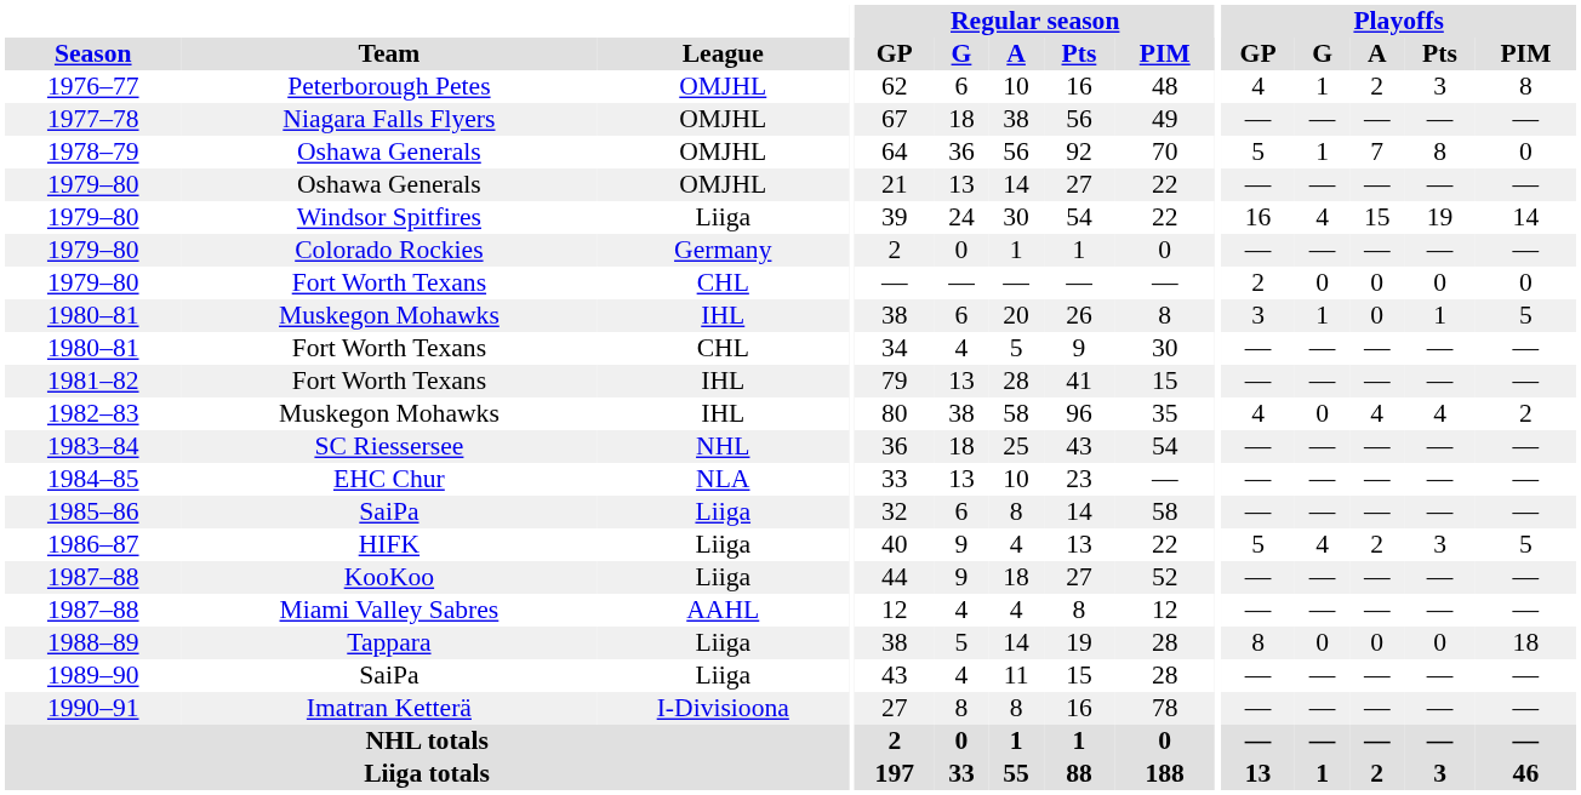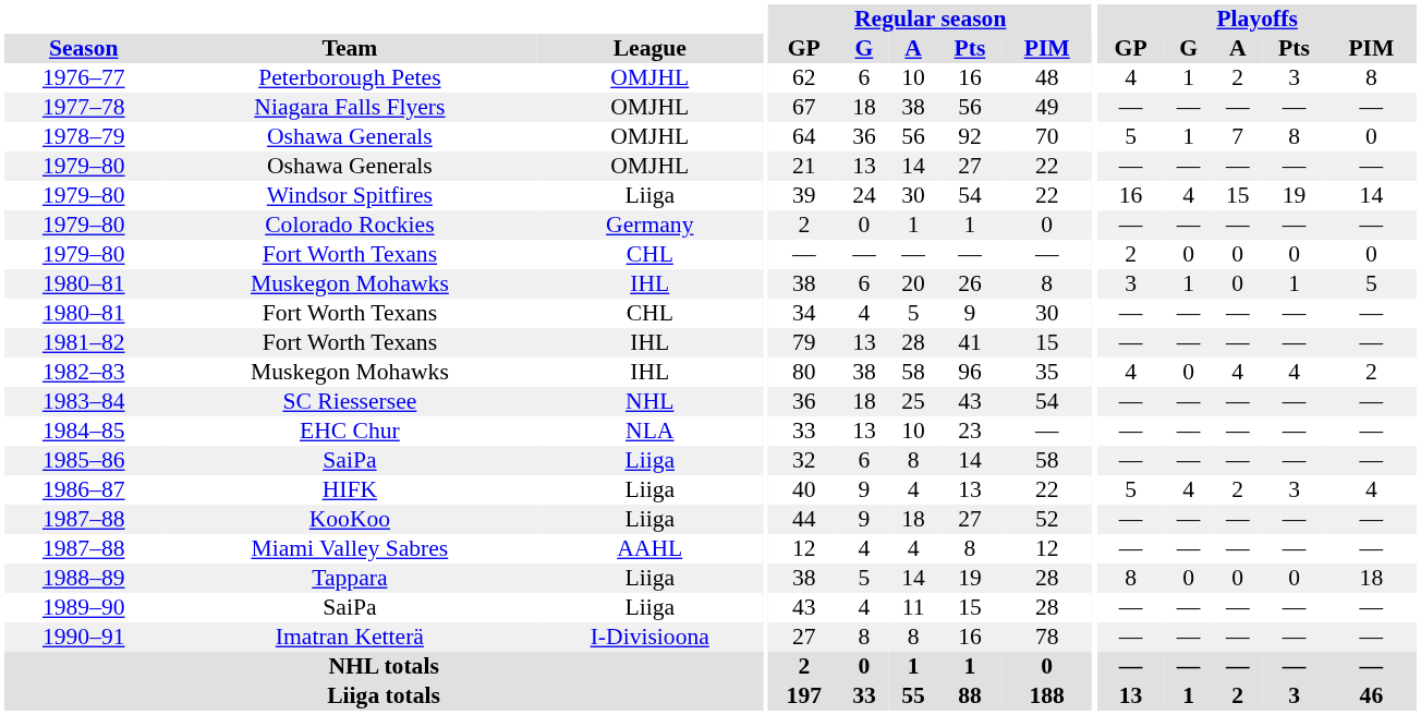 <table border="0" cellpadding="1" cellspacing="0" style="text-align:center; width:60em">
 <tr bgcolor="#e0e0e0">
 <th colspan="3" bgcolor="#ffffff"></th>
 <th rowspan="99" bgcolor="#ffffff"></th>
 <th colspan="5"><a href='#'>Regular season</a></th>
 <th rowspan="99" bgcolor="#ffffff"></th>
 <th colspan="5"><a href='#'>Playoffs</a></th>
 </tr>
 <tr bgcolor="#e0e0e0">
 <th><a href='#'>Season</a></th>
 <th>Team</th>
 <th>League</th>
 <th>GP</th>
 <th><a href='#'>G</a></th>
 <th><a href='#'>A</a></th>
 <th><a href='#'>Pts</a></th>
 <th><a href='#'>PIM</a></th>
 <th>GP</th>
 <th>G</th>
 <th>A</th>
 <th>Pts</th>
 <th>PIM</th>
 </tr>
 <tr>
 <td><a href='#'>1976–77</a></td>
 <td><a href='#'>Peterborough Petes</a></td>
 <td><a href='#'>OMJHL</a></td>
 <td>62</td>
 <td>6</td>
 <td>10</td>
 <td>16</td>
 <td>48</td>
 <td>4</td>
 <td>1</td>
 <td>2</td>
 <td>3</td>
 <td>8</td>
 </tr>
 <tr bgcolor="#f0f0f0">
 <td><a href='#'>1977–78</a></td>
 <td><a href='#'>Niagara Falls Flyers</a></td>
 <td>OMJHL</td>
 <td>67</td>
 <td>18</td>
 <td>38</td>
 <td>56</td>
 <td>49</td>
 <td>—</td>
 <td>—</td>
 <td>—</td>
 <td>—</td>
 <td>—</td>
 </tr>
 <tr>
 <td><a href='#'>1978–79</a></td>
 <td><a href='#'>Oshawa Generals</a></td>
 <td>OMJHL</td>
 <td>64</td>
 <td>36</td>
 <td>56</td>
 <td>92</td>
 <td>70</td>
 <td>5</td>
 <td>1</td>
 <td>7</td>
 <td>8</td>
 <td>0</td>
 </tr>
 <tr bgcolor="#f0f0f0">
 <td><a href='#'>1979–80</a></td>
 <td>Oshawa Generals</td>
 <td>OMJHL</td>
 <td>21</td>
 <td>13</td>
 <td>14</td>
 <td>27</td>
 <td>22</td>
 <td>—</td>
 <td>—</td>
 <td>—</td>
 <td>—</td>
 <td>—</td>
 </tr>
 <tr>
 <td><a href='#'>1979–80</a></td>
 <td><a href='#'>Windsor Spitfires</a></td>
 <td>Liiga</td>
 <td>39</td>
 <td>24</td>
 <td>30</td>
 <td>54</td>
 <td>22</td>
 <td>16</td>
 <td>4</td>
 <td>15</td>
 <td>19</td>
 <td>14</td>
 </tr>
 <tr bgcolor="#f0f0f0">
 <td><a href='#'>1979–80</a></td>
 <td><a href='#'>Colorado Rockies</a></td>
 <td><a href='#'>Germany</a></td>
 <td>2</td>
 <td>0</td>
 <td>1</td>
 <td>1</td>
 <td>0</td>
 <td>—</td>
 <td>—</td>
 <td>—</td>
 <td>—</td>
 <td>—</td>
 </tr>
 <tr>
 <td><a href='#'>1979–80</a></td>
 <td><a href='#'>Fort Worth Texans</a></td>
 <td><a href='#'>CHL</a></td>
 <td>—</td>
 <td>—</td>
 <td>—</td>
 <td>—</td>
 <td>—</td>
 <td>2</td>
 <td>0</td>
 <td>0</td>
 <td>0</td>
 <td>0</td>
 </tr>
 <tr bgcolor="#f0f0f0">
 <td><a href='#'>1980–81</a></td>
 <td><a href='#'>Muskegon Mohawks</a></td>
 <td><a href='#'>IHL</a></td>
 <td>38</td>
 <td>6</td>
 <td>20</td>
 <td>26</td>
 <td>8</td>
 <td>3</td>
 <td>1</td>
 <td>0</td>
 <td>1</td>
 <td>5</td>
 </tr>
 <tr>
 <td><a href='#'>1980–81</a></td>
 <td>Fort Worth Texans</td>
 <td>CHL</td>
 <td>34</td>
 <td>4</td>
 <td>5</td>
 <td>9</td>
 <td>30</td>
 <td>—</td>
 <td>—</td>
 <td>—</td>
 <td>—</td>
 <td>—</td>
 </tr>
 <tr bgcolor="#f0f0f0">
 <td><a href='#'>1981–82</a></td>
 <td>Fort Worth Texans</td>
 <td>IHL</td>
 <td>79</td>
 <td>13</td>
 <td>28</td>
 <td>41</td>
 <td>15</td>
 <td>—</td>
 <td>—</td>
 <td>—</td>
 <td>—</td>
 <td>—</td>
 </tr>
 <tr>
 <td><a href='#'>1982–83</a></td>
 <td>Muskegon Mohawks</td>
 <td>IHL</td>
 <td>80</td>
 <td>38</td>
 <td>58</td>
 <td>96</td>
 <td>35</td>
 <td>4</td>
 <td>0</td>
 <td>4</td>
 <td>4</td>
 <td>2</td>
 </tr>
 <tr bgcolor="#f0f0f0">
 <td><a href='#'>1983–84</a></td>
 <td><a href='#'>SC Riessersee</a></td>
 <td><a href='#'>NHL</a></td>
 <td>36</td>
 <td>18</td>
 <td>25</td>
 <td>43</td>
 <td>54</td>
 <td>—</td>
 <td>—</td>
 <td>—</td>
 <td>—</td>
 <td>—</td>
 </tr>
 <tr>
 <td><a href='#'>1984–85</a></td>
 <td><a href='#'>EHC Chur</a></td>
 <td><a href='#'>NLA</a></td>
 <td>33</td>
 <td>13</td>
 <td>10</td>
 <td>23</td>
 <td>—</td>
 <td>—</td>
 <td>—</td>
 <td>—</td>
 <td>—</td>
 <td>—</td>
 </tr>
 <tr bgcolor="#f0f0f0">
 <td><a href='#'>1985–86</a></td>
 <td><a href='#'>SaiPa</a></td>
 <td><a href='#'>Liiga</a></td>
 <td>32</td>
 <td>6</td>
 <td>8</td>
 <td>14</td>
 <td>58</td>
 <td>—</td>
 <td>—</td>
 <td>—</td>
 <td>—</td>
 <td>—</td>
 </tr>
 <tr>
 <td><a href='#'>1986–87</a></td>
 <td><a href='#'>HIFK</a></td>
 <td>Liiga</td>
 <td>40</td>
 <td>9</td>
 <td>4</td>
 <td>13</td>
 <td>22</td>
 <td>5</td>
 <td>4</td>
 <td>2</td>
 <td>3</td>
-<td>5</td>
+<td>4</td>
 </tr>
 <tr bgcolor="#f0f0f0">
 <td><a href='#'>1987–88</a></td>
 <td><a href='#'>KooKoo</a></td>
 <td>Liiga</td>
 <td>44</td>
 <td>9</td>
 <td>18</td>
 <td>27</td>
 <td>52</td>
 <td>—</td>
 <td>—</td>
 <td>—</td>
 <td>—</td>
 <td>—</td>
 </tr>
 <tr>
 <td><a href='#'>1987–88</a></td>
 <td><a href='#'>Miami Valley Sabres</a></td>
 <td><a href='#'>AAHL</a></td>
 <td>12</td>
 <td>4</td>
 <td>4</td>
 <td>8</td>
 <td>12</td>
 <td>—</td>
 <td>—</td>
 <td>—</td>
 <td>—</td>
 <td>—</td>
 </tr>
 <tr bgcolor="#f0f0f0">
 <td><a href='#'>1988–89</a></td>
 <td><a href='#'>Tappara</a></td>
 <td>Liiga</td>
 <td>38</td>
 <td>5</td>
 <td>14</td>
 <td>19</td>
 <td>28</td>
 <td>8</td>
 <td>0</td>
 <td>0</td>
 <td>0</td>
 <td>18</td>
 </tr>
 <tr>
 <td><a href='#'>1989–90</a></td>
 <td>SaiPa</td>
 <td>Liiga</td>
 <td>43</td>
 <td>4</td>
 <td>11</td>
 <td>15</td>
 <td>28</td>
 <td>—</td>
 <td>—</td>
 <td>—</td>
 <td>—</td>
 <td>—</td>
 </tr>
 <tr bgcolor="#f0f0f0">
 <td><a href='#'>1990–91</a></td>
 <td><a href='#'>Imatran Ketterä</a></td>
 <td><a href='#'>I-Divisioona</a></td>
 <td>27</td>
 <td>8</td>
 <td>8</td>
 <td>16</td>
 <td>78</td>
 <td>—</td>
 <td>—</td>
 <td>—</td>
 <td>—</td>
 <td>—</td>
 </tr>
 <tr>
 </tr>
 <tr ALIGN="center" bgcolor="#e0e0e0">
 <th colspan="3">NHL totals</th>
 <th ALIGN="center">2</th>
 <th ALIGN="center">0</th>
 <th ALIGN="center">1</th>
 <th ALIGN="center">1</th>
 <th ALIGN="center">0</th>
 <th ALIGN="center">—</th>
 <th ALIGN="center">—</th>
 <th ALIGN="center">—</th>
 <th ALIGN="center">—</th>
 <th ALIGN="center">—</th>
 </tr>
 <tr>
 </tr>
 <tr ALIGN="center" bgcolor="#e0e0e0">
 <th colspan="3">Liiga totals</th>
 <th ALIGN="center">197</th>
 <th ALIGN="center">33</th>
 <th ALIGN="center">55</th>
 <th ALIGN="center">88</th>
 <th ALIGN="center">188</th>
 <th ALIGN="center">13</th>
 <th ALIGN="center">1</th>
 <th ALIGN="center">2</th>
 <th ALIGN="center">3</th>
 <th ALIGN="center">46</th>
 </tr>
 </table>
